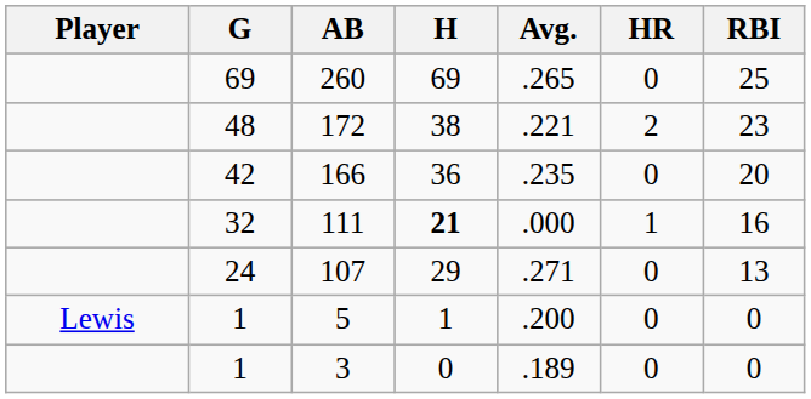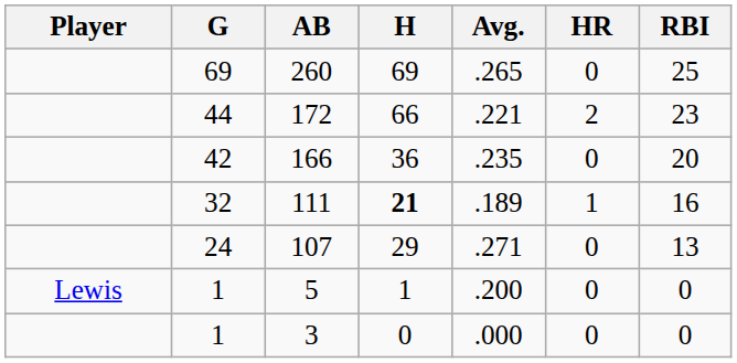 <table class="wikitable sortable">
 <tr>
 <th bgcolor="#DDDDFF" width="16%">Player</th>
 <th bgcolor="#DDDDFF" width="9%">G</th>
 <th bgcolor="#DDDDFF" width="9%">AB</th>
 <th bgcolor="#DDDDFF" width="9%">H</th>
 <th bgcolor="#DDDDFF" width="9%">Avg.</th>
 <th bgcolor="#DDDDFF" width="9%">HR</th>
 <th bgcolor="#DDDDFF" width="9%">RBI</th>
 </tr>
 <tr align="center">
 <td></td>
 <td>69</td>
 <td>260</td>
 <td>69</td>
 <td>.265</td>
 <td>0</td>
 <td>25</td>
 </tr>
 <tr align="center">
 <td></td>
-<td>48</td>
+<td>44</td>
 <td>172</td>
-<td>38</td>
+<td>66</td>
 <td>.221</td>
 <td>2</td>
 <td>23</td>
 </tr>
 <tr align="center">
 <td></td>
 <td>42</td>
 <td>166</td>
 <td>36</td>
 <td>.235</td>
 <td>0</td>
 <td>20</td>
 </tr>
 <tr align="center">
 <td></td>
 <td>32</td>
 <td>111</td>
 <td><strong>21</strong></td>
-<td>.000</td>
+<td>.189</td>
 <td>1</td>
 <td>16</td>
 </tr>
 <tr align="center">
 <td></td>
 <td>24</td>
 <td>107</td>
 <td>29</td>
 <td>.271</td>
 <td>0</td>
 <td>13</td>
 </tr>
 <tr align="center">
 <td><a href='#'>Lewis</a></td>
 <td>1</td>
 <td>5</td>
 <td>1</td>
 <td>.200</td>
 <td>0</td>
 <td>0</td>
 </tr>
 <tr align="center">
 <td></td>
 <td>1</td>
 <td>3</td>
 <td>0</td>
-<td>.189</td>
+<td>.000</td>
 <td>0</td>
 <td>0</td>
 </tr>
 </table>
